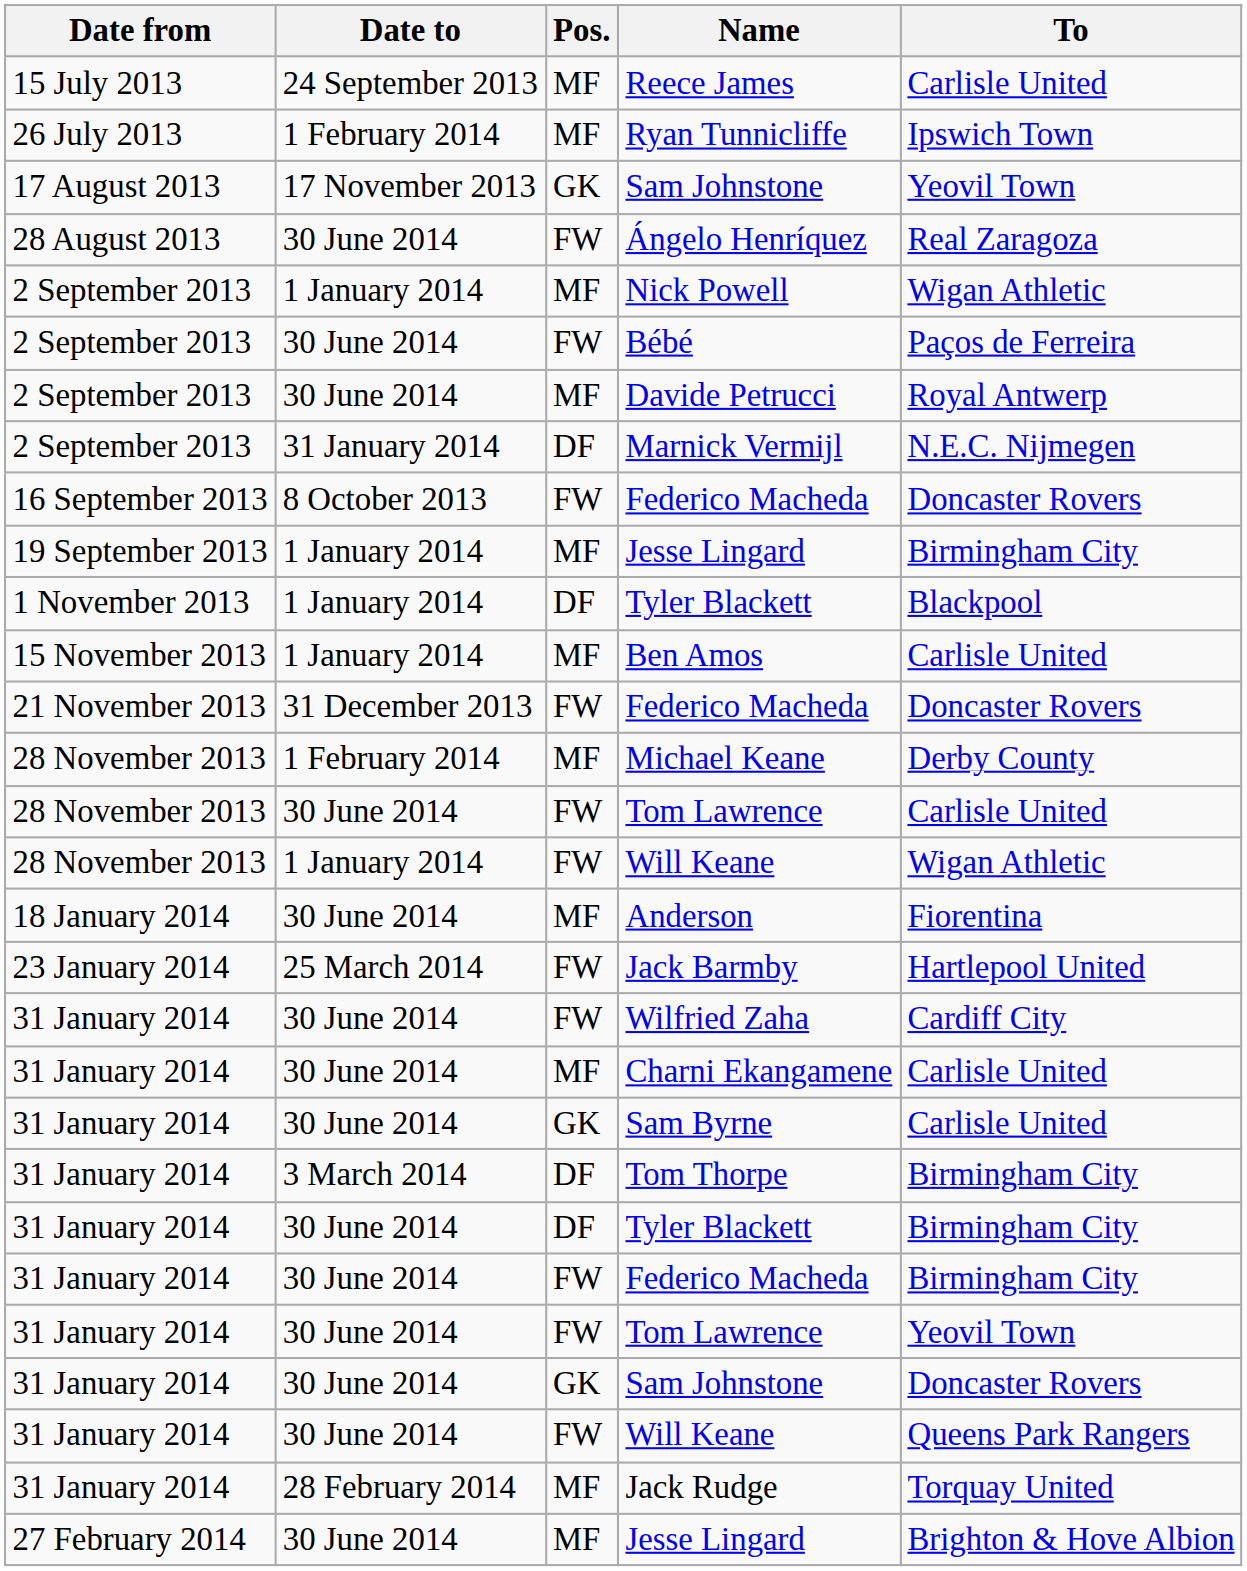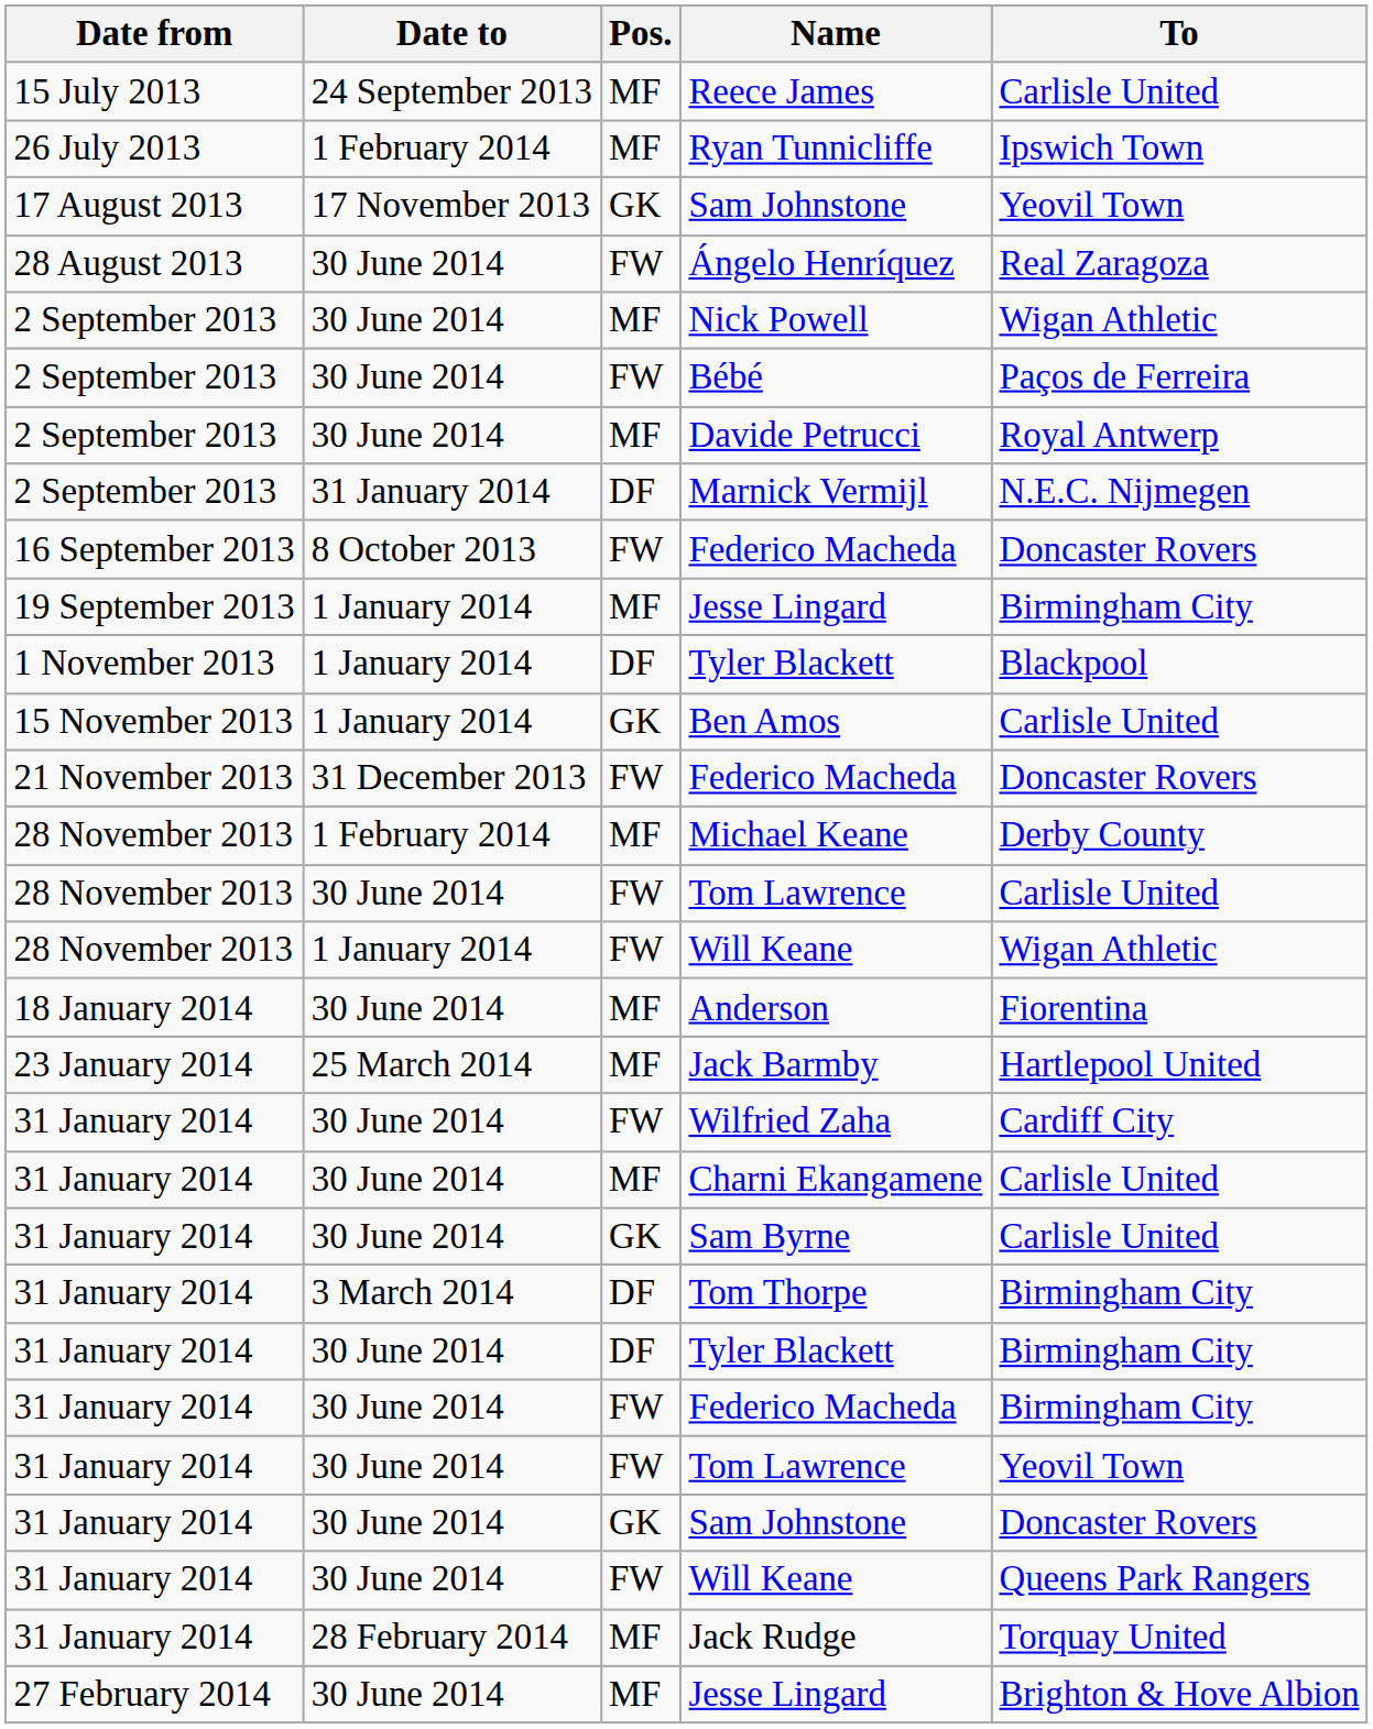 <table class="wikitable">
 <tr>
 <th>Date from</th>
 <th>Date to</th>
 <th>Pos.</th>
 <th>Name</th>
 <th>To</th>
 </tr>
 <tr>
 <td>15 July 2013</td>
 <td>24 September 2013</td>
 <td>MF</td>
 <td> <a href='#'>Reece James</a></td>
 <td> <a href='#'>Carlisle United</a></td>
 </tr>
 <tr>
 <td>26 July 2013</td>
 <td>1 February 2014</td>
 <td>MF</td>
 <td> <a href='#'>Ryan Tunnicliffe</a></td>
 <td> <a href='#'>Ipswich Town</a></td>
 </tr>
 <tr>
 <td>17 August 2013</td>
 <td>17 November 2013</td>
 <td>GK</td>
 <td> <a href='#'>Sam Johnstone</a></td>
 <td> <a href='#'>Yeovil Town</a></td>
 </tr>
 <tr>
 <td>28 August 2013</td>
 <td>30 June 2014</td>
 <td>FW</td>
 <td> <a href='#'>Ángelo Henríquez</a></td>
 <td> <a href='#'>Real Zaragoza</a></td>
 </tr>
 <tr>
 <td>2 September 2013</td>
-<td>1 January 2014</td>
+<td>30 June 2014</td>
 <td>MF</td>
 <td> <a href='#'>Nick Powell</a></td>
 <td> <a href='#'>Wigan Athletic</a></td>
 </tr>
 <tr>
 <td>2 September 2013</td>
 <td>30 June 2014</td>
 <td>FW</td>
 <td> <a href='#'>Bébé</a></td>
 <td> <a href='#'>Paços de Ferreira</a></td>
 </tr>
 <tr>
 <td>2 September 2013</td>
 <td>30 June 2014</td>
 <td>MF</td>
 <td> <a href='#'>Davide Petrucci</a></td>
 <td> <a href='#'>Royal Antwerp</a></td>
 </tr>
 <tr>
 <td>2 September 2013</td>
 <td>31 January 2014</td>
 <td>DF</td>
 <td> <a href='#'>Marnick Vermijl</a></td>
 <td> <a href='#'>N.E.C. Nijmegen</a></td>
 </tr>
 <tr>
 <td>16 September 2013</td>
 <td>8 October 2013</td>
 <td>FW</td>
 <td> <a href='#'>Federico Macheda</a></td>
 <td> <a href='#'>Doncaster Rovers</a></td>
 </tr>
 <tr>
 <td>19 September 2013</td>
 <td>1 January 2014</td>
 <td>MF</td>
 <td> <a href='#'>Jesse Lingard</a></td>
 <td> <a href='#'>Birmingham City</a></td>
 </tr>
 <tr>
 <td>1 November 2013</td>
 <td>1 January 2014</td>
 <td>DF</td>
 <td> <a href='#'>Tyler Blackett</a></td>
 <td> <a href='#'>Blackpool</a></td>
 </tr>
 <tr>
 <td>15 November 2013</td>
 <td>1 January 2014</td>
-<td>MF</td>
+<td>GK</td>
 <td> <a href='#'>Ben Amos</a></td>
 <td> <a href='#'>Carlisle United</a></td>
 </tr>
 <tr>
 <td>21 November 2013</td>
 <td>31 December 2013</td>
 <td>FW</td>
 <td> <a href='#'>Federico Macheda</a></td>
 <td> <a href='#'>Doncaster Rovers</a></td>
 </tr>
 <tr>
 <td>28 November 2013</td>
 <td>1 February 2014</td>
 <td>MF</td>
 <td> <a href='#'>Michael Keane</a></td>
 <td> <a href='#'>Derby County</a></td>
 </tr>
 <tr>
 <td>28 November 2013</td>
 <td>30 June 2014</td>
 <td>FW</td>
 <td> <a href='#'>Tom Lawrence</a></td>
 <td> <a href='#'>Carlisle United</a></td>
 </tr>
 <tr>
 <td>28 November 2013</td>
 <td>1 January 2014</td>
 <td>FW</td>
 <td> <a href='#'>Will Keane</a></td>
 <td> <a href='#'>Wigan Athletic</a></td>
 </tr>
 <tr>
 <td>18 January 2014</td>
 <td>30 June 2014</td>
 <td>MF</td>
 <td> <a href='#'>Anderson</a></td>
 <td> <a href='#'>Fiorentina</a></td>
 </tr>
 <tr>
 <td>23 January 2014</td>
 <td>25 March 2014</td>
-<td>FW</td>
+<td>MF</td>
 <td> <a href='#'>Jack Barmby</a></td>
 <td> <a href='#'>Hartlepool United</a></td>
 </tr>
 <tr>
 <td>31 January 2014</td>
 <td>30 June 2014</td>
 <td>FW</td>
 <td> <a href='#'>Wilfried Zaha</a></td>
 <td> <a href='#'>Cardiff City</a></td>
 </tr>
 <tr>
 <td>31 January 2014</td>
 <td>30 June 2014</td>
 <td>MF</td>
 <td> <a href='#'>Charni Ekangamene</a></td>
 <td> <a href='#'>Carlisle United</a></td>
 </tr>
 <tr>
 <td>31 January 2014</td>
 <td>30 June 2014</td>
 <td>GK</td>
 <td> <a href='#'>Sam Byrne</a></td>
 <td> <a href='#'>Carlisle United</a></td>
 </tr>
 <tr>
 <td>31 January 2014</td>
 <td>3 March 2014</td>
 <td>DF</td>
 <td> <a href='#'>Tom Thorpe</a></td>
 <td> <a href='#'>Birmingham City</a></td>
 </tr>
 <tr>
 <td>31 January 2014</td>
 <td>30 June 2014</td>
 <td>DF</td>
 <td> <a href='#'>Tyler Blackett</a></td>
 <td> <a href='#'>Birmingham City</a></td>
 </tr>
 <tr>
 <td>31 January 2014</td>
 <td>30 June 2014</td>
 <td>FW</td>
 <td> <a href='#'>Federico Macheda</a></td>
 <td> <a href='#'>Birmingham City</a></td>
 </tr>
 <tr>
 <td>31 January 2014</td>
 <td>30 June 2014</td>
 <td>FW</td>
 <td> <a href='#'>Tom Lawrence</a></td>
 <td> <a href='#'>Yeovil Town</a></td>
 </tr>
 <tr>
 <td>31 January 2014</td>
 <td>30 June 2014</td>
 <td>GK</td>
 <td> <a href='#'>Sam Johnstone</a></td>
 <td> <a href='#'>Doncaster Rovers</a></td>
 </tr>
 <tr>
 <td>31 January 2014</td>
 <td>30 June 2014</td>
 <td>FW</td>
 <td> <a href='#'>Will Keane</a></td>
 <td> <a href='#'>Queens Park Rangers</a></td>
 </tr>
 <tr>
 <td>31 January 2014</td>
 <td>28 February 2014</td>
 <td>MF</td>
 <td> Jack Rudge</td>
 <td> <a href='#'>Torquay United</a></td>
 </tr>
 <tr>
 <td>27 February 2014</td>
 <td>30 June 2014</td>
 <td>MF</td>
 <td> <a href='#'>Jesse Lingard</a></td>
 <td> <a href='#'>Brighton & Hove Albion</a></td>
 </tr>
 </table>
